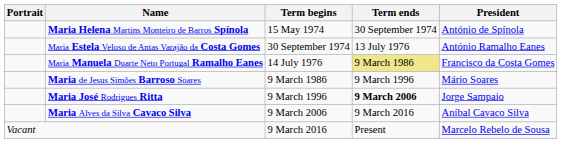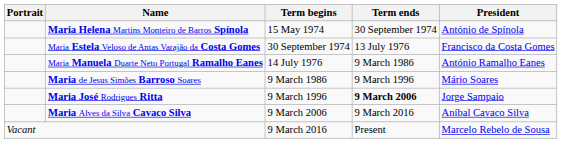 <table class="wikitable" style="text-align-center">
 <tr valign=bottom>
 <th>Portrait</th>
 <th>Name</th>
 <th>Term begins</th>
 <th>Term ends</th>
 <th>President</th>
 </tr>
 <tr>
 <td></td>
 <td><a href='#'><strong>Maria Helena</strong> <small>Martins Monteiro de Barros</small> <strong>Spínola</strong></a></td>
 <td>15 May 1974</td>
 <td>30 September 1974</td>
 <td><a href='#'>António de Spínola</a></td>
 </tr>
 <tr>
 <td></td>
 <td><a href='#'><small>Maria</small> <strong>Estela</strong> <small>Veloso de Antas Varajão da</small> <strong>Costa Gomes</strong></a></td>
 <td>30 September 1974</td>
 <td>13 July 1976</td>
-<td><a href='#'>António Ramalho Eanes</a></td>
+<td><a href='#'>Francisco da Costa Gomes</a></td>
 </tr>
 <tr>
 <td></td>
 <td><a href='#'><small>Maria</small> <strong>Manuela</strong> <small>Duarte Neto Portugal</small> <strong>Ramalho Eanes</strong></a></td>
 <td>14 July 1976</td>
-<td style="background: khaki;">9 March 1986</td>
-<td><a href='#'>Francisco da Costa Gomes</a></td>
+<td>9 March 1986</td>
+<td><a href='#'>António Ramalho Eanes</a></td>
 </tr>
 <tr>
 <td></td>
 <td><a href='#'><strong>Maria</strong> <small>de Jesus Simões</small> <strong>Barroso</strong> <small>Soares</small></a></td>
 <td>9 March 1986</td>
 <td>9 March 1996</td>
 <td><a href='#'>Mário Soares</a></td>
 </tr>
 <tr>
 <td></td>
 <td><a href='#'><strong>Maria José</strong> <small>Rodrigues</small> <strong>Ritta</strong></a></td>
 <td>9 March 1996</td>
 <td><strong>9 March 2006</strong></td>
 <td><a href='#'>Jorge Sampaio</a></td>
 </tr>
 <tr>
 <td></td>
 <td><a href='#'><strong>Maria</strong> <small>Alves da Silva</small> <strong>Cavaco Silva</strong></a></td>
 <td>9 March 2006</td>
 <td>9 March 2016</td>
 <td><a href='#'>Aníbal Cavaco Silva</a></td>
 </tr>
 <tr>
 <td colspan="2"><em>Vacant</em></td>
 <td>9 March 2016</td>
 <td>Present</td>
 <td><a href='#'>Marcelo Rebelo de Sousa</a></td>
 </tr>
 </table>
